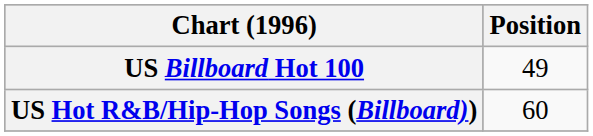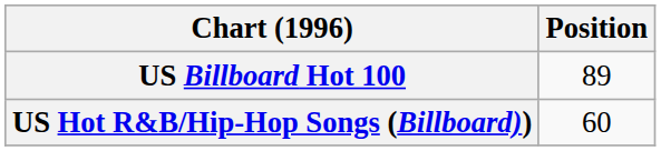 <table class="wikitable sortable plainrowheaders" style="text-align:center;">
 <tr>
 <th scope="col">Chart (1996)</th>
 <th scope="col">Position</th>
 </tr>
 <tr>
 <th scope="row">US <a href='#'><em>Billboard</em> Hot 100</a></th>
-<td>49</td>
+<td>89</td>
 </tr>
 <tr>
 <th scope="row">US <a href='#'>Hot R&B/Hip-Hop Songs</a> (<em><a href='#'>Billboard)</a></em>)</th>
 <td>60</td>
 </tr>
 </table>
